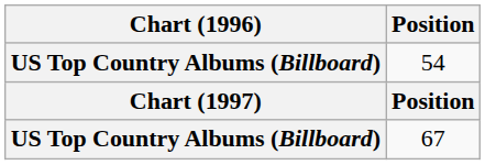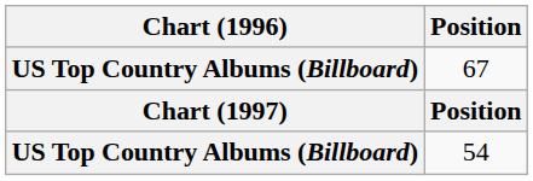 <table class="wikitable plainrowheaders" style="text-align:center">
 <tr>
 <th scope="col">Chart (1996)</th>
 <th scope="col">Position</th>
 </tr>
 <tr>
 <th scope="row">US Top Country Albums (<em>Billboard</em>)</th>
-<td>54</td>
+<td>67</td>
 </tr>
 <tr>
 <th scope="col">Chart (1997)</th>
 <th scope="col">Position</th>
 </tr>
 <tr>
 <th scope="row">US Top Country Albums (<em>Billboard</em>)</th>
-<td>67</td>
+<td>54</td>
 </tr>
 </table>
